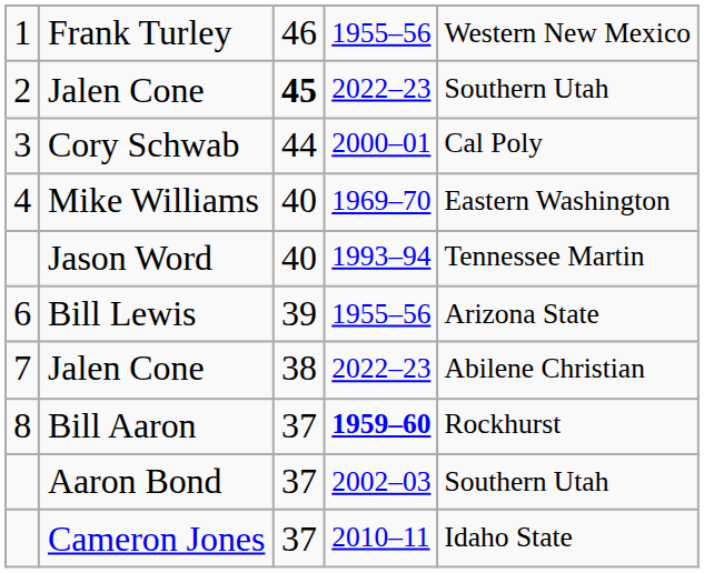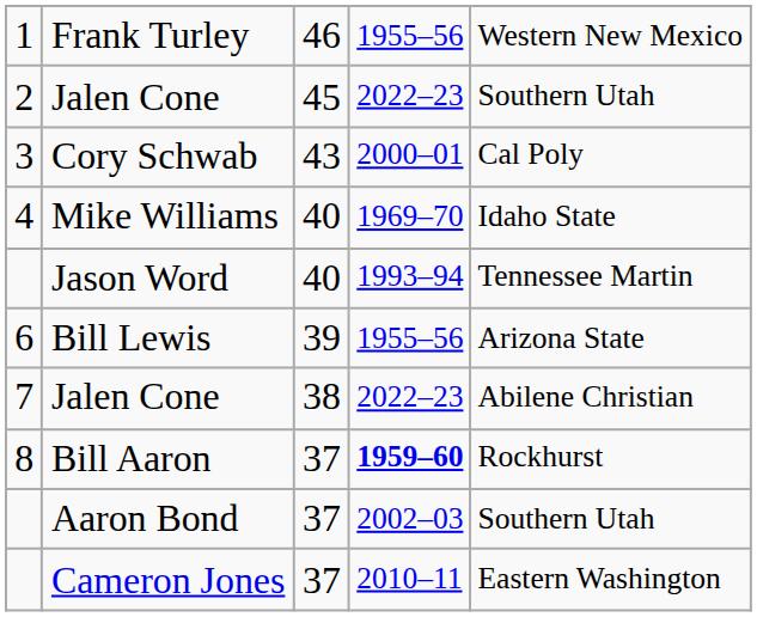 <table class="wikitable">
 <tr>
 </tr>
 <tr>
 <td>1</td>
 <td>Frank Turley</td>
 <td>46</td>
 <td style="font-size:80%;"><a href='#'>1955–56</a></td>
 <td style="font-size:80%;">Western New Mexico</td>
 </tr>
 <tr>
 <td>2</td>
 <td>Jalen Cone</td>
-<td><strong>45</strong></td>
+<td>45</td>
 <td style="font-size:80%;"><a href='#'>2022–23</a></td>
 <td style="font-size:80%;">Southern Utah</td>
 </tr>
 <tr>
 <td>3</td>
 <td>Cory Schwab</td>
-<td>44</td>
+<td>43</td>
 <td style="font-size:80%;"><a href='#'>2000–01</a></td>
 <td style="font-size:80%;">Cal Poly</td>
 </tr>
 <tr>
 <td>4</td>
 <td>Mike Williams</td>
 <td>40</td>
 <td style="font-size:80%;"><a href='#'>1969–70</a></td>
-<td style="font-size:80%;">Eastern Washington</td>
+<td style="font-size:80%;">Idaho State</td>
 </tr>
 <tr>
 <td></td>
 <td>Jason Word</td>
 <td>40</td>
 <td style="font-size:80%;"><a href='#'>1993–94</a></td>
 <td style="font-size:80%;">Tennessee Martin</td>
 </tr>
 <tr>
 <td>6</td>
 <td>Bill Lewis</td>
 <td>39</td>
 <td style="font-size:80%;"><a href='#'>1955–56</a></td>
 <td style="font-size:80%;">Arizona State</td>
 </tr>
 <tr>
 <td>7</td>
 <td>Jalen Cone</td>
 <td>38</td>
 <td style="font-size:80%;"><a href='#'>2022–23</a></td>
 <td style="font-size:80%;">Abilene Christian</td>
 </tr>
 <tr>
 <td>8</td>
 <td>Bill Aaron</td>
 <td>37</td>
 <td style="font-size:80%;"><strong><a href='#'>1959–60</a></strong></td>
 <td style="font-size:80%;">Rockhurst</td>
 </tr>
 <tr>
 <td></td>
 <td>Aaron Bond</td>
 <td>37</td>
 <td style="font-size:80%;"><a href='#'>2002–03</a></td>
 <td style="font-size:80%;">Southern Utah</td>
 </tr>
 <tr>
 <td></td>
 <td><a href='#'>Cameron Jones</a></td>
 <td>37</td>
 <td style="font-size:80%;"><a href='#'>2010–11</a></td>
-<td style="font-size:80%;">Idaho State</td>
+<td style="font-size:80%;">Eastern Washington</td>
 </tr>
 </table>
